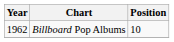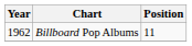 <table class="wikitable">
 <tr>
 <th>Year</th>
 <th>Chart</th>
 <th>Position</th>
 </tr>
 <tr>
 <td>1962</td>
 <td><em>Billboard</em> Pop Albums</td>
-<td>10</td>
+<td>11</td>
 </tr>
 <tr>
 </tr>
 </table>
